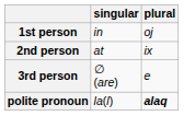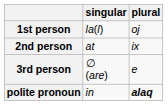 <table class="wikitable">
 <tr>
 <th></th>
 <th><strong>singular</strong></th>
 <th><strong>plural</strong></th>
 </tr>
 <tr>
 <th><strong>1st person</strong></th>
-<td><em>in</em></td>
+<td><em>la</em>(<em>l</em>)</td>
 <td><em>oj</em></td>
 </tr>
 <tr>
 <th><strong>2nd person</strong></th>
 <td><em>at</em></td>
 <td><em>ix</em></td>
 </tr>
 <tr>
 <th><strong>3rd person</strong></th>
 <td>∅<br>(<em>are</em>)</td>
 <td><em>e</em></td>
 </tr>
 <tr>
 <th><strong>polite pronoun</strong></th>
-<td><em>la</em>(<em>l</em>)</td>
+<td><em>in</em></td>
 <td><strong><em>alaq</em></strong></td>
 </tr>
 </table>
